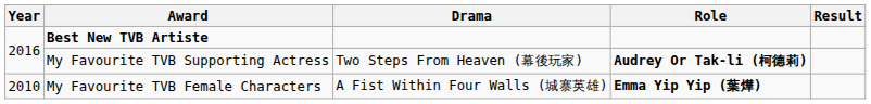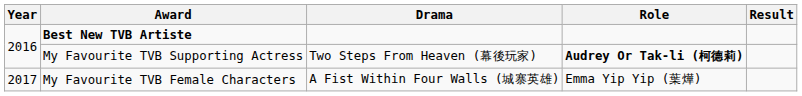 <table class="wikitable">
 <tr>
 <th>Year</th>
 <th>Award</th>
 <th>Drama</th>
 <th>Role</th>
 <th>Result</th>
 </tr>
 <tr>
 <td rowspan="2">2016</td>
 <td><strong>Best New TVB Artiste</strong></td>
 <td></td>
 <td></td>
 <td></td>
 </tr>
 <tr>
 <td>My Favourite TVB Supporting Actress</td>
 <td>Two Steps From Heaven (幕後玩家)</td>
 <td><strong>Audrey Or Tak-li (柯德莉)</strong></td>
 <td></td>
 </tr>
 <tr>
-<td>2010</td>
+<td>2017</td>
 <td>My Favourite TVB Female Characters</td>
 <td>A Fist Within Four Walls (城寨英雄)</td>
-<td><strong>Emma Yip Yip (葉燁)</strong></td>
+<td>Emma Yip Yip (葉燁)</td>
 <td></td>
 </tr>
 </table>
